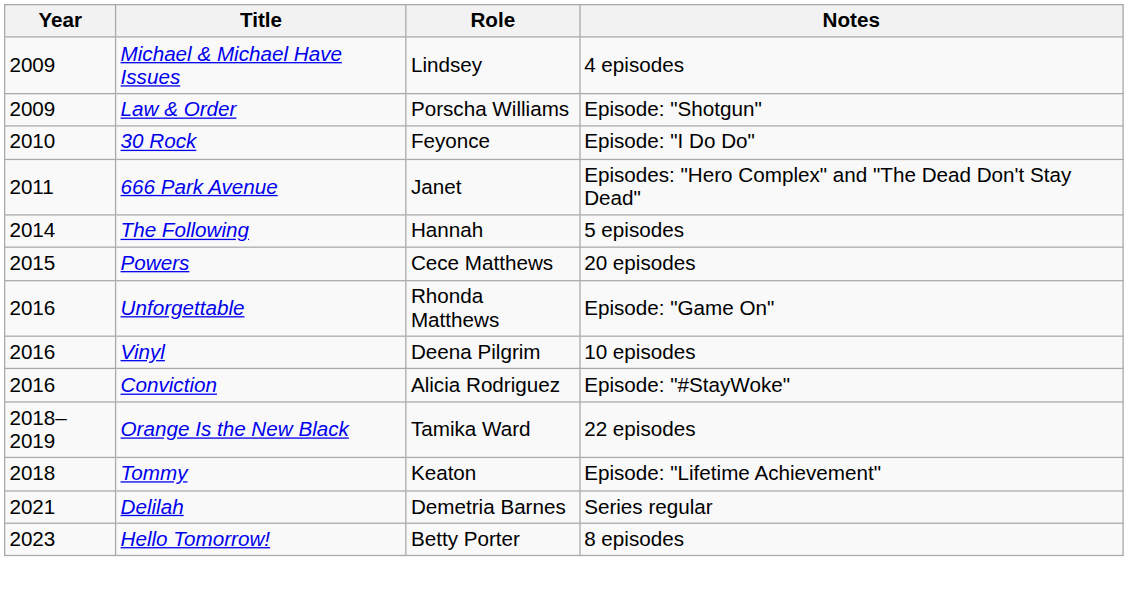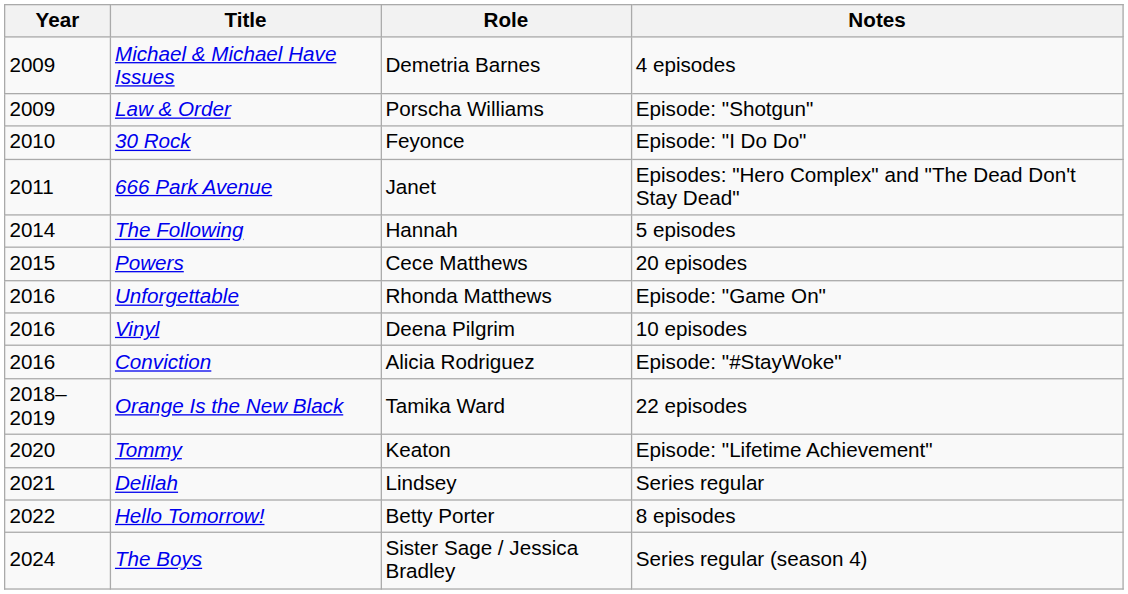 <table class="wikitable">
 <tr>
 <th>Year</th>
 <th>Title</th>
 <th>Role</th>
 <th>Notes</th>
 </tr>
 <tr>
 <td>2009</td>
 <td><em><a href='#'>Michael & Michael Have Issues</a></em></td>
-<td>Lindsey</td>
+<td>Demetria Barnes</td>
 <td>4 episodes</td>
 </tr>
 <tr>
 <td>2009</td>
 <td><em><a href='#'>Law & Order</a></em></td>
 <td>Porscha Williams</td>
 <td>Episode: "Shotgun"</td>
 </tr>
 <tr>
 <td>2010</td>
 <td><em><a href='#'>30 Rock</a></em></td>
 <td>Feyonce</td>
 <td>Episode: "I Do Do"</td>
 </tr>
 <tr>
 <td>2011</td>
 <td><em><a href='#'>666 Park Avenue</a></em></td>
 <td>Janet</td>
 <td>Episodes: "Hero Complex" and "The Dead Don't Stay Dead"</td>
 </tr>
 <tr>
 <td>2014</td>
 <td><em><a href='#'>The Following</a></em></td>
 <td>Hannah</td>
 <td>5 episodes</td>
 </tr>
 <tr>
 <td>2015</td>
 <td><em> <a href='#'>Powers</a></em></td>
 <td>Cece Matthews</td>
 <td>20 episodes</td>
 </tr>
 <tr>
 <td>2016</td>
 <td><em><a href='#'>Unforgettable</a></em></td>
 <td>Rhonda Matthews</td>
 <td>Episode: "Game On"</td>
 </tr>
 <tr>
 <td>2016</td>
 <td><em><a href='#'>Vinyl</a></em></td>
 <td>Deena Pilgrim</td>
 <td>10 episodes</td>
 </tr>
 <tr>
 <td>2016</td>
 <td><em><a href='#'>Conviction</a></em></td>
 <td>Alicia Rodriguez</td>
 <td>Episode: "#StayWoke"</td>
 </tr>
 <tr>
 <td>2018–2019</td>
 <td><em><a href='#'>Orange Is the New Black</a></em></td>
 <td>Tamika Ward</td>
 <td>22 episodes</td>
 </tr>
 <tr>
-<td>2018</td>
+<td>2020</td>
 <td><em><a href='#'>Tommy</a></em></td>
 <td>Keaton</td>
 <td>Episode: "Lifetime Achievement"</td>
 </tr>
 <tr>
 <td>2021</td>
 <td><em><a href='#'>Delilah</a></em></td>
-<td>Demetria Barnes</td>
+<td>Lindsey</td>
 <td>Series regular</td>
 </tr>
 <tr>
-<td>2023</td>
+<td>2022</td>
 <td><em><a href='#'>Hello Tomorrow!</a></em></td>
 <td>Betty Porter</td>
 <td>8 episodes</td>
 </tr>
+<tr>
+<td>2024</td>
+<td><em><a href='#'>The Boys</a></em></td>
+<td>Sister Sage / Jessica Bradley</td>
+<td>Series regular (season 4)</td>
+</tr>
 </table>
